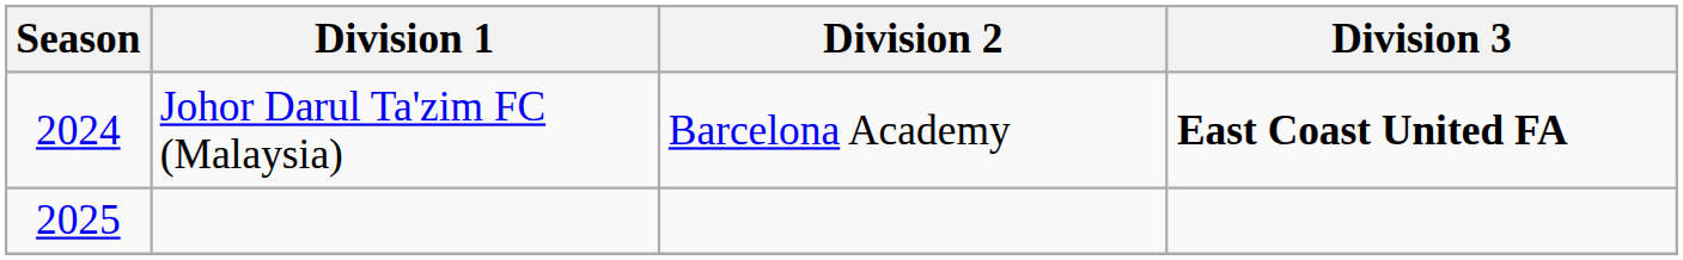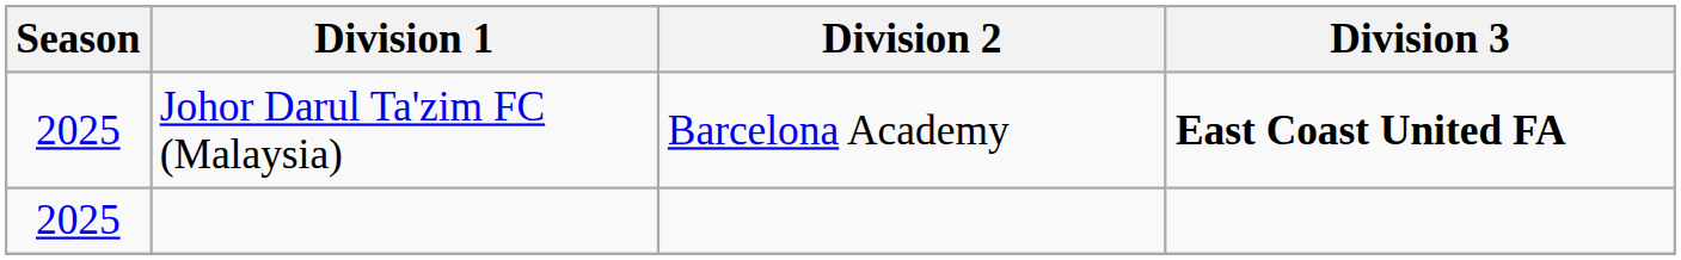 <table class="wikitable" style="text-align:center">
 <tr>
 <th width='30'>Season</th>
 <th width='185'>Division 1</th>
 <th width='185'>Division 2</th>
 <th width='185'>Division 3</th>
 </tr>
 <tr>
-<td><a href='#'> 2024</a></td>
+<td><a href='#'> 2025</a></td>
 <td align='left'><a href='#'>Johor Darul Ta'zim FC</a> (Malaysia)</td>
 <td align='left'><a href='#'>Barcelona</a> Academy</td>
 <td align='left'><strong>East Coast United FA</strong></td>
 </tr>
 <tr>
 <td><a href='#'> 2025</a></td>
 <td align='left'></td>
 <td align='left'></td>
 <td align='left'></td>
 </tr>
 <tr>
 </tr>
 </table>
